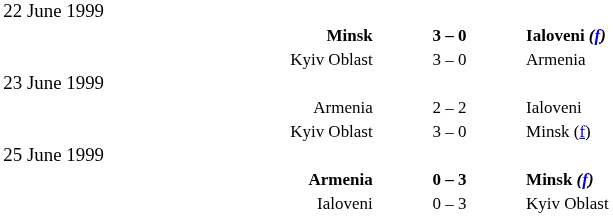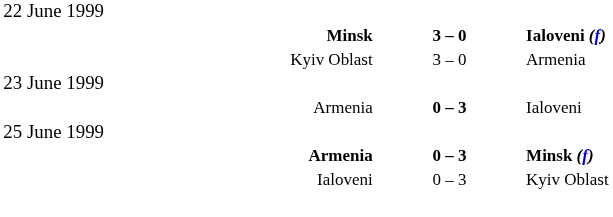 <table width=100% cellspacing=1>
 <tr>
 <th width=25%></th>
 <th width=10%></th>
 <th></th>
 </tr>
 <tr>
 <td>22 June 1999</td>
 </tr>
 <tr style=font-size:90%>
 <td align=right><strong>Minsk</strong></td>
 <td align=center><strong>3 – 0</strong></td>
 <td><strong>Ialoveni <em>(<a href='#'>f</a>)<strong><em></td>
 </tr>
 <tr style=font-size:90%>
 <td align=right></strong>Kyiv Oblast<strong></td>
 <td align=center></strong>3 – 0<strong></td>
 <td></strong>Armenia<strong></td>
 </tr>
 <tr>
 <td>23 June 1999</td>
 </tr>
 <tr style=font-size:90%>
 <td align=right></strong>Armenia<strong></td>
-<td align=center></strong>2 – 2<strong></td>
+<td align=center><strong>0 – 3</strong></td>
 <td></strong>Ialoveni<strong></td>
-</tr>
-<tr style=font-size:90%>
-<td align=right></strong>Kyiv Oblast<strong></td>
-<td align=center></strong>3 – 0<strong></td>
-<td></strong>Minsk </em>(<a href='#'>f</a>)</em></strong></td>
 </tr>
 <tr>
 <td>25 June 1999</td>
 </tr>
 <tr style=font-size:90%>
 <td align=right><strong>Armenia</strong></td>
 <td align=center><strong>0 – 3</strong></td>
 <td><strong>Minsk <em>(<a href='#'>f</a>)<strong><em></td>
 </tr>
 <tr style=font-size:90%>
 <td align=right></strong>Ialoveni<strong></td>
 <td align=center></strong>0 – 3<strong></td>
 <td></strong>Kyiv Oblast<strong></td>
 </tr>
 </table>
